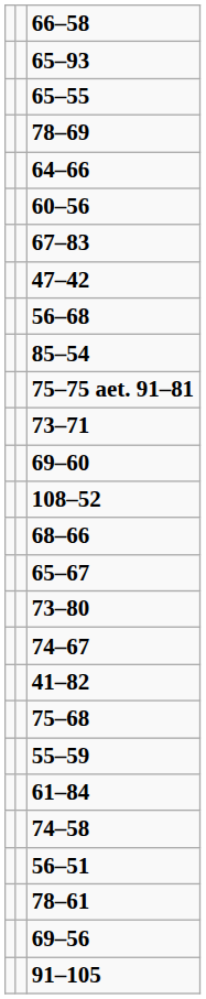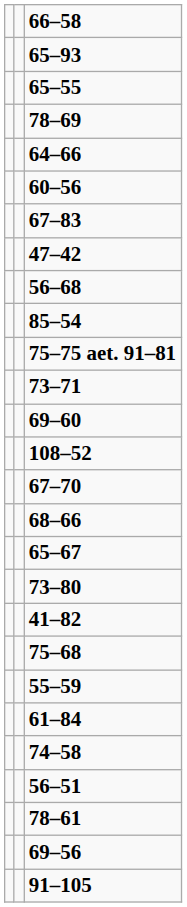 <table class="wikitable">
 <tr>
 <td></td>
 <td></td>
 <td><strong>66–58</strong></td>
 </tr>
 <tr>
 <td></td>
 <td></td>
 <td><strong>65–93</strong></td>
 </tr>
 <tr>
 <td></td>
 <td></td>
 <td><strong>65–55</strong></td>
 </tr>
 <tr>
 <td></td>
 <td></td>
 <td><strong>78–69</strong></td>
 </tr>
 <tr>
 <td></td>
 <td></td>
 <td><strong>64–66</strong></td>
 </tr>
 <tr>
 <td></td>
 <td></td>
 <td><strong>60–56</strong></td>
 </tr>
 <tr>
 <td></td>
 <td></td>
 <td><strong>67–83</strong></td>
 </tr>
 <tr>
 <td></td>
 <td></td>
 <td><strong>47–42</strong></td>
 </tr>
 <tr>
 <td></td>
 <td></td>
 <td><strong>56–68</strong></td>
 </tr>
 <tr>
 <td></td>
 <td></td>
 <td><strong>85–54</strong></td>
 </tr>
 <tr>
 <td></td>
 <td></td>
 <td><strong>75–75 aet. 91–81</strong></td>
 </tr>
 <tr>
 <td></td>
 <td></td>
 <td><strong>73–71</strong></td>
 </tr>
 <tr>
 <td></td>
 <td></td>
 <td><strong>69–60</strong></td>
 </tr>
 <tr>
 <td></td>
 <td></td>
 <td><strong>108–52</strong></td>
 </tr>
 <tr>
 <td></td>
 <td></td>
+<td><strong>67–70</strong></td>
+</tr>
+<tr>
+<td></td>
+<td></td>
 <td><strong>68–66</strong></td>
 </tr>
 <tr>
 <td></td>
 <td></td>
 <td><strong>65–67</strong></td>
 </tr>
 <tr>
 <td></td>
 <td></td>
 <td><strong>73–80</strong></td>
-</tr>
-<tr>
-<td></td>
-<td></td>
-<td><strong>74–67</strong></td>
 </tr>
 <tr>
 <td></td>
 <td></td>
 <td><strong>41–82</strong></td>
 </tr>
 <tr>
 <td></td>
 <td></td>
 <td><strong>75–68</strong></td>
 </tr>
 <tr>
 <td></td>
 <td></td>
 <td><strong>55–59</strong></td>
 </tr>
 <tr>
 <td></td>
 <td></td>
 <td><strong>61–84</strong></td>
 </tr>
 <tr>
 <td></td>
 <td></td>
 <td><strong>74–58</strong></td>
 </tr>
 <tr>
 <td></td>
 <td></td>
 <td><strong>56–51</strong></td>
 </tr>
 <tr>
 <td></td>
 <td></td>
 <td><strong>78–61</strong></td>
 </tr>
 <tr>
 <td></td>
 <td></td>
 <td><strong>69–56</strong></td>
 </tr>
 <tr>
 <td></td>
 <td></td>
 <td><strong>91–105</strong></td>
 </tr>
 </table>
